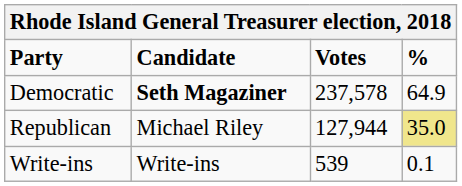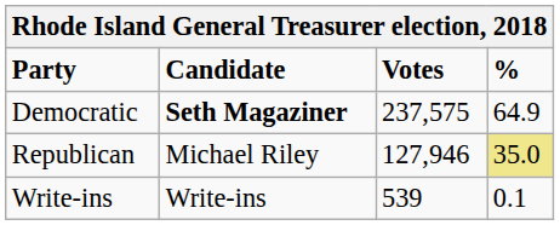 <table class="wikitable">
 <tr>
 <th colspan="4">Rhode Island General Treasurer election, 2018</th>
 </tr>
 <tr>
 <td><strong>Party</strong></td>
 <td><strong>Candidate</strong></td>
 <td><strong>Votes</strong></td>
 <td><strong>%</strong></td>
 </tr>
 <tr>
 <td>Democratic</td>
 <td><strong>Seth Magaziner</strong></td>
-<td>237,578</td>
+<td>237,575</td>
 <td>64.9</td>
 </tr>
 <tr>
 <td>Republican</td>
 <td>Michael Riley</td>
-<td>127,944</td>
+<td>127,946</td>
 <td style="background: khaki;">35.0</td>
 </tr>
 <tr>
 <td>Write-ins</td>
 <td>Write-ins</td>
 <td>539</td>
 <td>0.1</td>
 </tr>
 </table>
